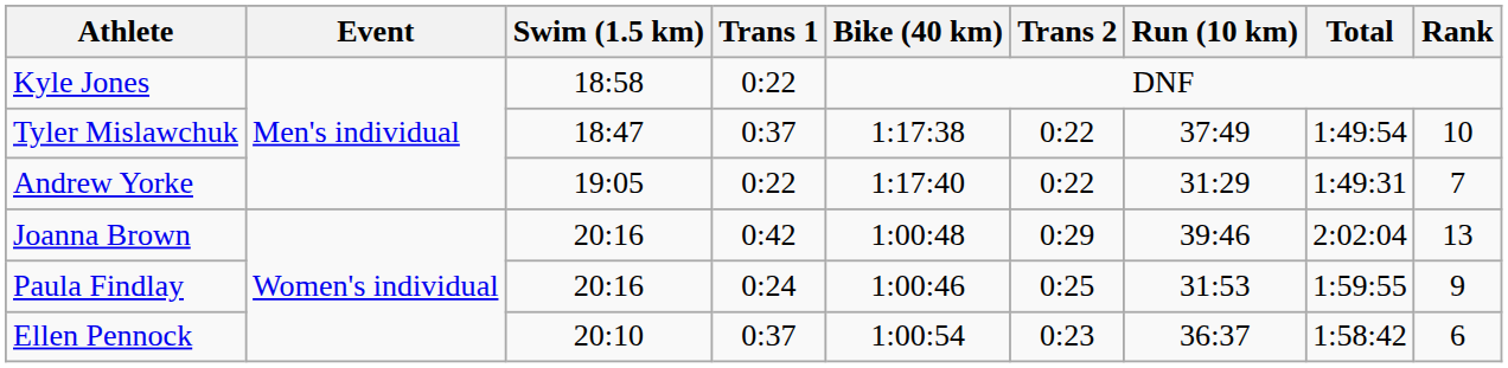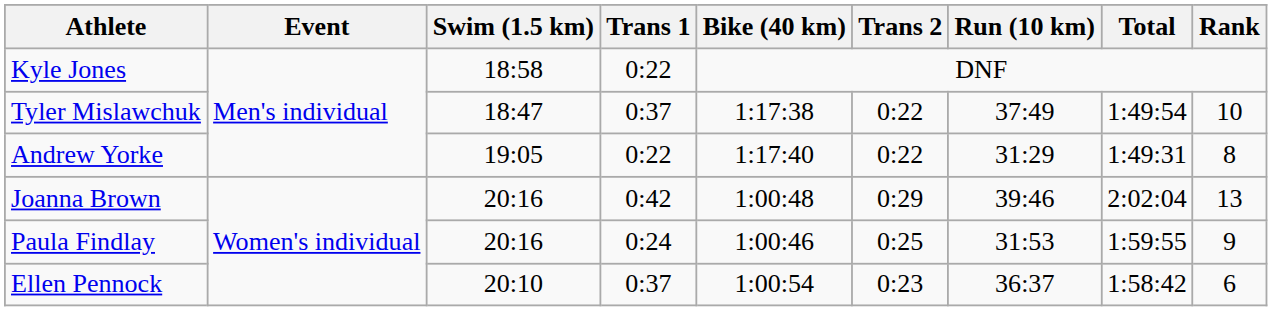 <table class="wikitable" style="font-size:90%">
 <tr>
 <th>Athlete</th>
 <th>Event</th>
 <th>Swim (1.5 km)</th>
 <th>Trans 1</th>
 <th>Bike (40 km)</th>
 <th>Trans 2</th>
 <th>Run (10 km)</th>
 <th>Total</th>
 <th>Rank</th>
 </tr>
 <tr align=center>
 <td align=left><a href='#'>Kyle Jones</a></td>
 <td align=left rowspan=3><a href='#'>Men's individual</a></td>
 <td>18:58</td>
 <td>0:22</td>
 <td align=center colspan=5>DNF</td>
 </tr>
 <tr align=center>
 <td align=left><a href='#'>Tyler Mislawchuk</a></td>
 <td>18:47</td>
 <td>0:37</td>
 <td>1:17:38</td>
 <td>0:22</td>
 <td>37:49</td>
 <td>1:49:54</td>
 <td>10</td>
 </tr>
 <tr align=center>
 <td align=left><a href='#'>Andrew Yorke</a></td>
 <td>19:05</td>
 <td>0:22</td>
 <td>1:17:40</td>
 <td>0:22</td>
 <td>31:29</td>
 <td>1:49:31</td>
-<td>7</td>
+<td>8</td>
 </tr>
 <tr align=center>
 <td align=left><a href='#'>Joanna Brown</a></td>
 <td align=left rowspan=3><a href='#'>Women's individual</a></td>
 <td>20:16</td>
 <td>0:42</td>
 <td>1:00:48</td>
 <td>0:29</td>
 <td>39:46</td>
 <td>2:02:04</td>
 <td>13</td>
 </tr>
 <tr align=center>
 <td align=left><a href='#'>Paula Findlay</a></td>
 <td>20:16</td>
 <td>0:24</td>
 <td>1:00:46</td>
 <td>0:25</td>
 <td>31:53</td>
 <td>1:59:55</td>
 <td>9</td>
 </tr>
 <tr align=center>
 <td align=left><a href='#'>Ellen Pennock</a></td>
 <td>20:10</td>
 <td>0:37</td>
 <td>1:00:54</td>
 <td>0:23</td>
 <td>36:37</td>
 <td>1:58:42</td>
 <td>6</td>
 </tr>
 </table>
